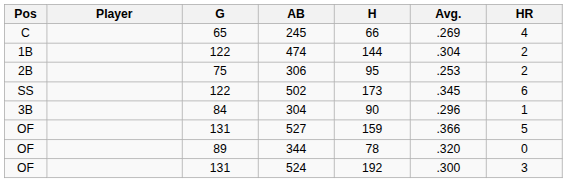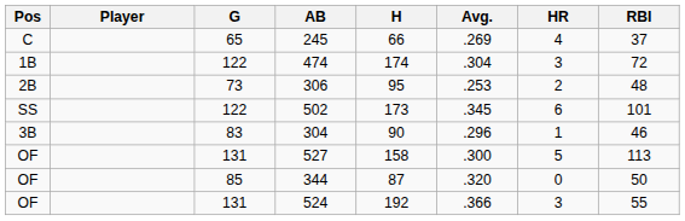 <table class="wikitable sortable">
 <tr>
 <th bgcolor="#DDDDFF" width="5%">Pos</th>
 <th bgcolor="#DDDDFF" width="16%">Player</th>
 <th bgcolor="#DDDDFF" width="9%">G</th>
 <th bgcolor="#DDDDFF" width="9%">AB</th>
 <th bgcolor="#DDDDFF" width="9%">H</th>
 <th bgcolor="#DDDDFF" width="9%">Avg.</th>
 <th bgcolor="#DDDDFF" width="9%">HR</th>
+<th bgcolor="#DDDDFF" width="9%">RBI</th>
 </tr>
 <tr align="center">
 <td>C</td>
 <td></td>
 <td>65</td>
 <td>245</td>
 <td>66</td>
 <td>.269</td>
 <td>4</td>
+<td>37</td>
 </tr>
 <tr align="center">
 <td>1B</td>
 <td></td>
 <td>122</td>
 <td>474</td>
-<td>144</td>
+<td>174</td>
 <td>.304</td>
-<td>2</td>
+<td>3</td>
+<td>72</td>
 </tr>
 <tr align="center">
 <td>2B</td>
 <td></td>
-<td>75</td>
+<td>73</td>
 <td>306</td>
 <td>95</td>
 <td>.253</td>
 <td>2</td>
+<td>48</td>
 </tr>
 <tr align="center">
 <td>SS</td>
 <td></td>
 <td>122</td>
 <td>502</td>
 <td>173</td>
 <td>.345</td>
 <td>6</td>
+<td>101</td>
 </tr>
 <tr align="center">
 <td>3B</td>
 <td></td>
-<td>84</td>
+<td>83</td>
 <td>304</td>
 <td>90</td>
 <td>.296</td>
 <td>1</td>
+<td>46</td>
 </tr>
 <tr align="center">
 <td>OF</td>
 <td></td>
 <td>131</td>
 <td>527</td>
-<td>159</td>
-<td>.366</td>
+<td>158</td>
+<td>.300</td>
 <td>5</td>
+<td>113</td>
 </tr>
 <tr align="center">
 <td>OF</td>
 <td></td>
-<td>89</td>
+<td>85</td>
 <td>344</td>
-<td>78</td>
+<td>87</td>
 <td>.320</td>
 <td>0</td>
+<td>50</td>
 </tr>
 <tr align="center">
 <td>OF</td>
 <td></td>
 <td>131</td>
 <td>524</td>
 <td>192</td>
-<td>.300</td>
+<td>.366</td>
 <td>3</td>
+<td>55</td>
 </tr>
 </table>
